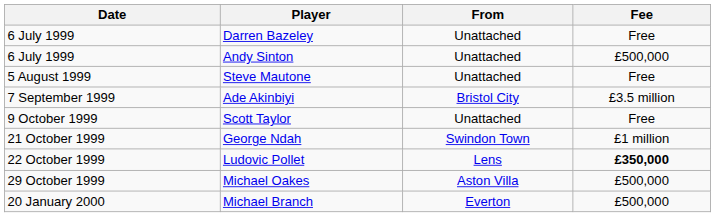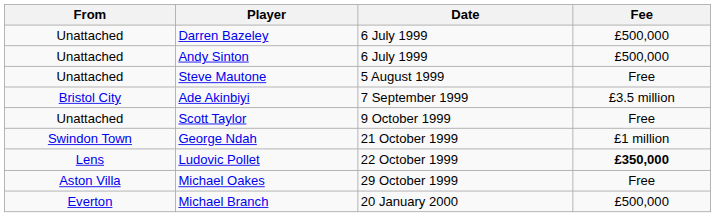 <table class="wikitable" style="text-align:center; font-size:95%;width:65%; text-align:left">
 <tr>
+<th><strong>From</strong></th>
+<th><strong>Player</strong></th>
 <th><strong>Date</strong></th>
-<th><strong>Player</strong></th>
-<th><strong>From</strong></th>
 <th><strong>Fee</strong></th>
 </tr>
 <tr --->
+<td align="center">Unattached</td>
+<td> <a href='#'>Darren Bazeley</a></td>
 <td>6 July 1999</td>
-<td> <a href='#'>Darren Bazeley</a></td>
+<td align="center">£500,000</td>
+</tr>
+<tr --->
 <td align="center">Unattached</td>
+<td> <a href='#'>Andy Sinton</a></td>
+<td>6 July 1999</td>
+<td align="center">£500,000</td>
+</tr>
+<tr --->
+<td align="center">Unattached</td>
+<td> <a href='#'>Steve Mautone</a></td>
+<td>5 August 1999</td>
 <td align="center">Free</td>
 </tr>
 <tr --->
-<td>6 July 1999</td>
-<td> <a href='#'>Andy Sinton</a></td>
-<td align="center">Unattached</td>
-<td align="center">£500,000</td>
+<td align="center"><a href='#'>Bristol City</a></td>
+<td> <a href='#'>Ade Akinbiyi</a></td>
+<td>7 September 1999</td>
+<td align="center">£3.5 million</td>
 </tr>
 <tr --->
-<td>5 August 1999</td>
-<td> <a href='#'>Steve Mautone</a></td>
 <td align="center">Unattached</td>
+<td> <a href='#'>Scott Taylor</a></td>
+<td>9 October 1999</td>
 <td align="center">Free</td>
 </tr>
 <tr --->
-<td>7 September 1999</td>
-<td> <a href='#'>Ade Akinbiyi</a></td>
-<td align="center"><a href='#'>Bristol City</a></td>
-<td align="center">£3.5 million</td>
+<td align="center"><a href='#'>Swindon Town</a></td>
+<td> <a href='#'>George Ndah</a></td>
+<td>21 October 1999</td>
+<td align="center">£1 million</td>
 </tr>
 <tr --->
-<td>9 October 1999</td>
-<td> <a href='#'>Scott Taylor</a></td>
-<td align="center">Unattached</td>
+<td align="center"> <a href='#'>Lens</a></td>
+<td> <a href='#'>Ludovic Pollet</a></td>
+<td>22 October 1999</td>
+<td align="center"><strong>£350,000</strong></td>
+</tr>
+<tr --->
+<td align="center"><a href='#'>Aston Villa</a></td>
+<td> <a href='#'>Michael Oakes</a></td>
+<td>29 October 1999</td>
 <td align="center">Free</td>
 </tr>
 <tr --->
-<td>21 October 1999</td>
-<td> <a href='#'>George Ndah</a></td>
-<td align="center"><a href='#'>Swindon Town</a></td>
-<td align="center">£1 million</td>
-</tr>
-<tr --->
-<td>22 October 1999</td>
-<td> <a href='#'>Ludovic Pollet</a></td>
-<td align="center"> <a href='#'>Lens</a></td>
-<td align="center"><strong>£350,000</strong></td>
-</tr>
-<tr --->
-<td>29 October 1999</td>
-<td> <a href='#'>Michael Oakes</a></td>
-<td align="center"><a href='#'>Aston Villa</a></td>
-<td align="center">£500,000</td>
-</tr>
-<tr --->
+<td align="center"><a href='#'>Everton</a></td>
+<td> <a href='#'>Michael Branch</a></td>
 <td>20 January 2000</td>
-<td> <a href='#'>Michael Branch</a></td>
-<td align="center"><a href='#'>Everton</a></td>
 <td align="center">£500,000</td>
 </tr>
 </table>
